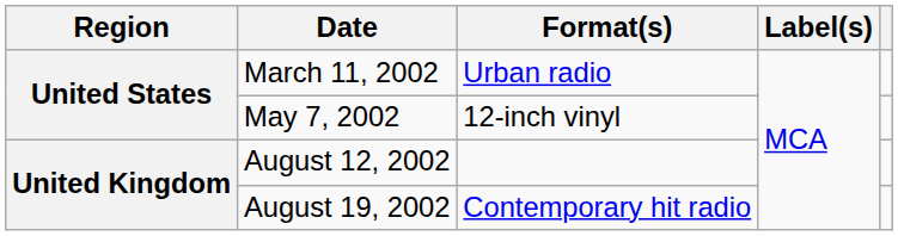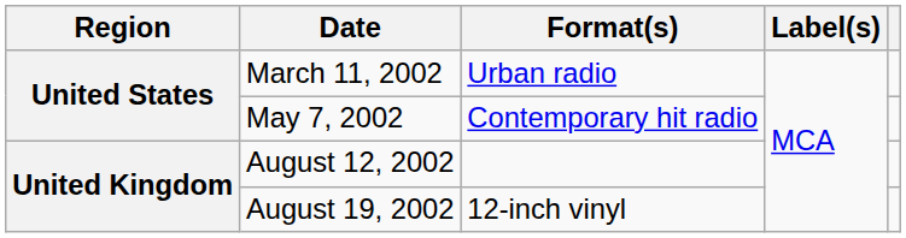 <table class="wikitable plainrowheaders">
 <tr>
 <th scope="col">Region</th>
 <th scope="col">Date</th>
 <th scope="col">Format(s)</th>
 <th scope="col">Label(s)</th>
 <th scope="col"></th>
 </tr>
 <tr>
 <th scope="row" rowspan="2">United States</th>
 <td>March 11, 2002</td>
 <td><a href='#'>Urban radio</a></td>
 <td rowspan="4"><a href='#'>MCA</a></td>
 <td align="center"></td>
 </tr>
 <tr>
 <td>May 7, 2002</td>
-<td>12-inch vinyl</td>
+<td><a href='#'>Contemporary hit radio</a></td>
 <td align="center"></td>
 </tr>
 <tr>
 <th scope="row" rowspan="2">United Kingdom</th>
 <td>August 12, 2002</td>
 <td></td>
 <td align="center"></td>
 </tr>
 <tr>
 <td>August 19, 2002</td>
-<td><a href='#'>Contemporary hit radio</a></td>
+<td>12-inch vinyl</td>
 <td align="center"></td>
 </tr>
 </table>
